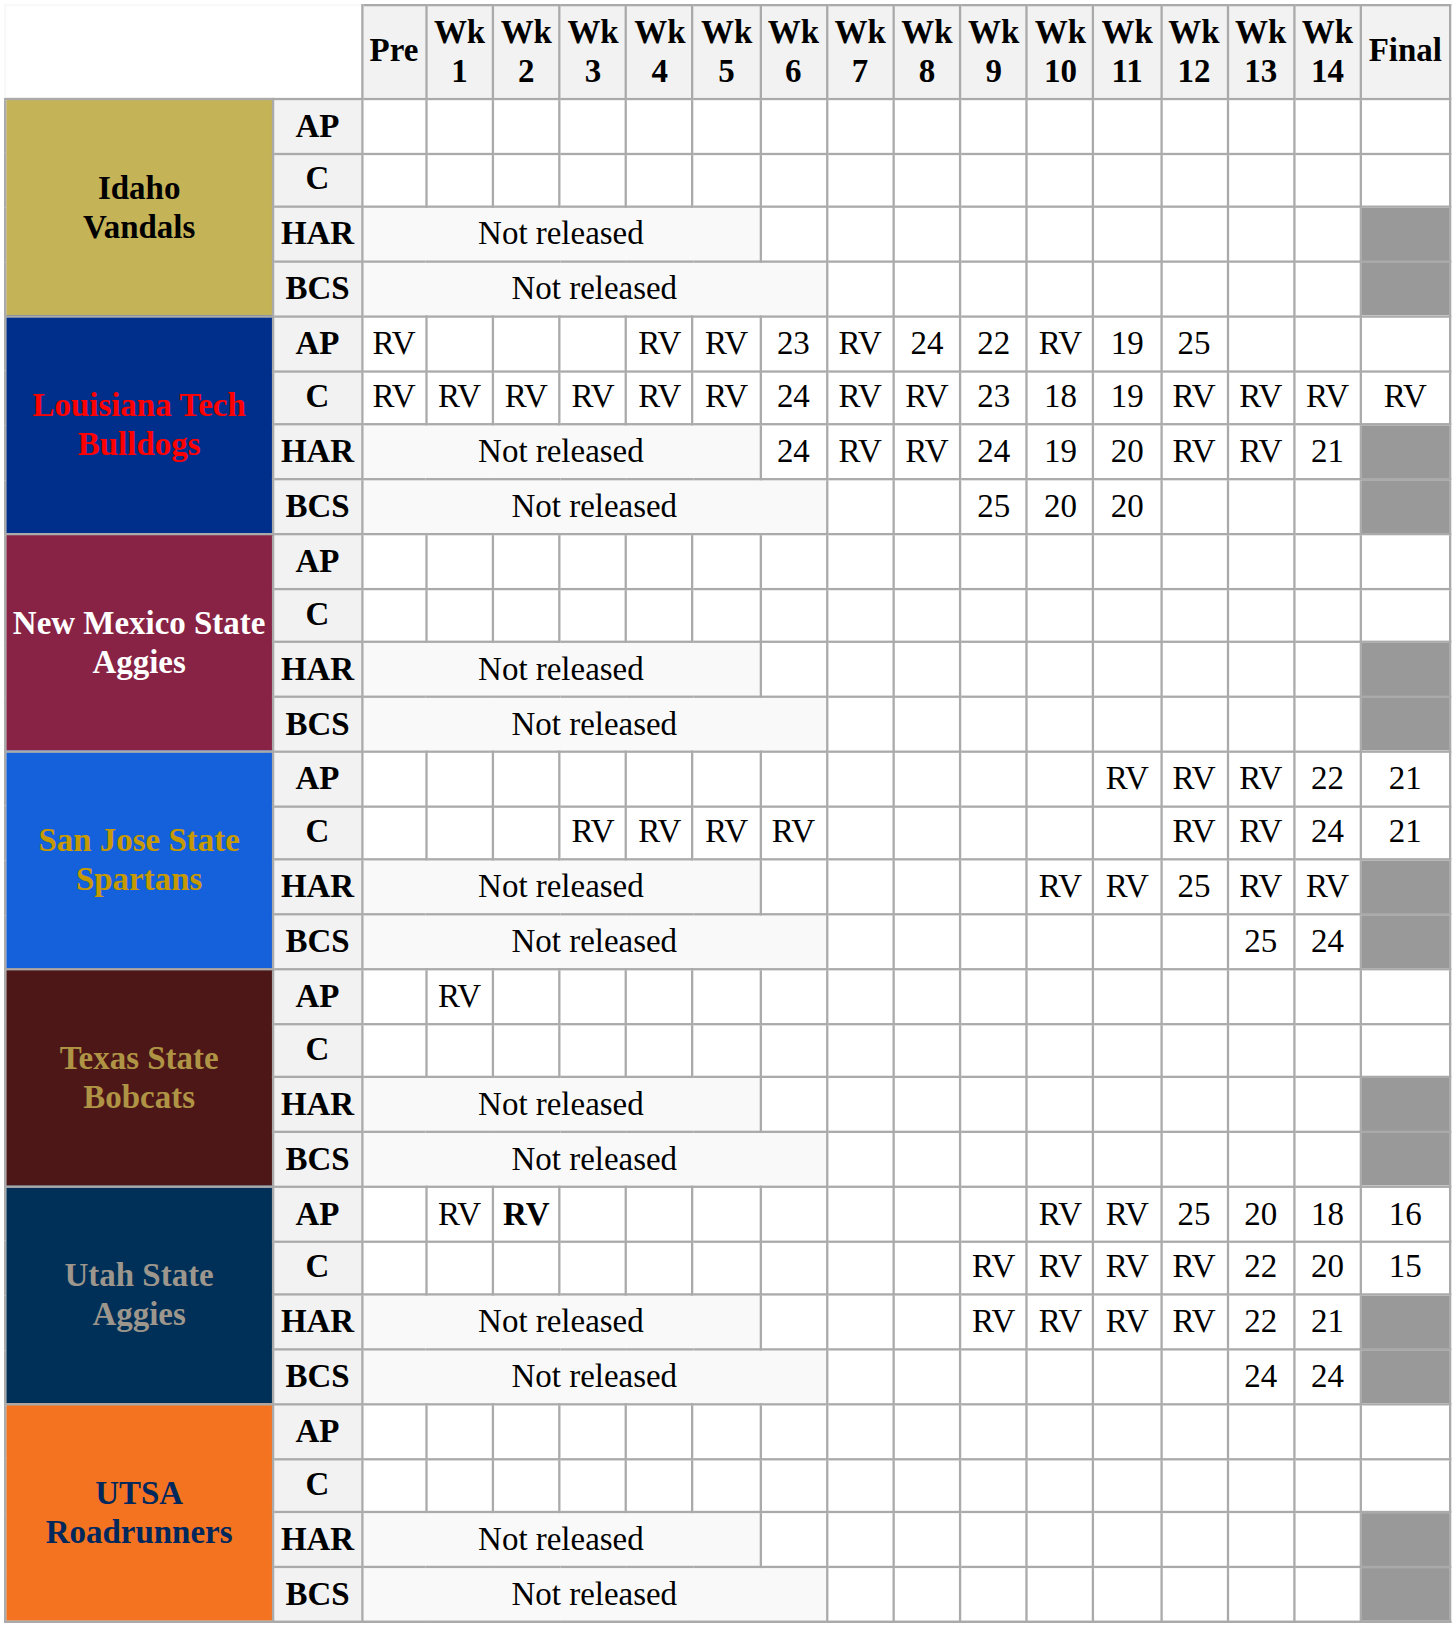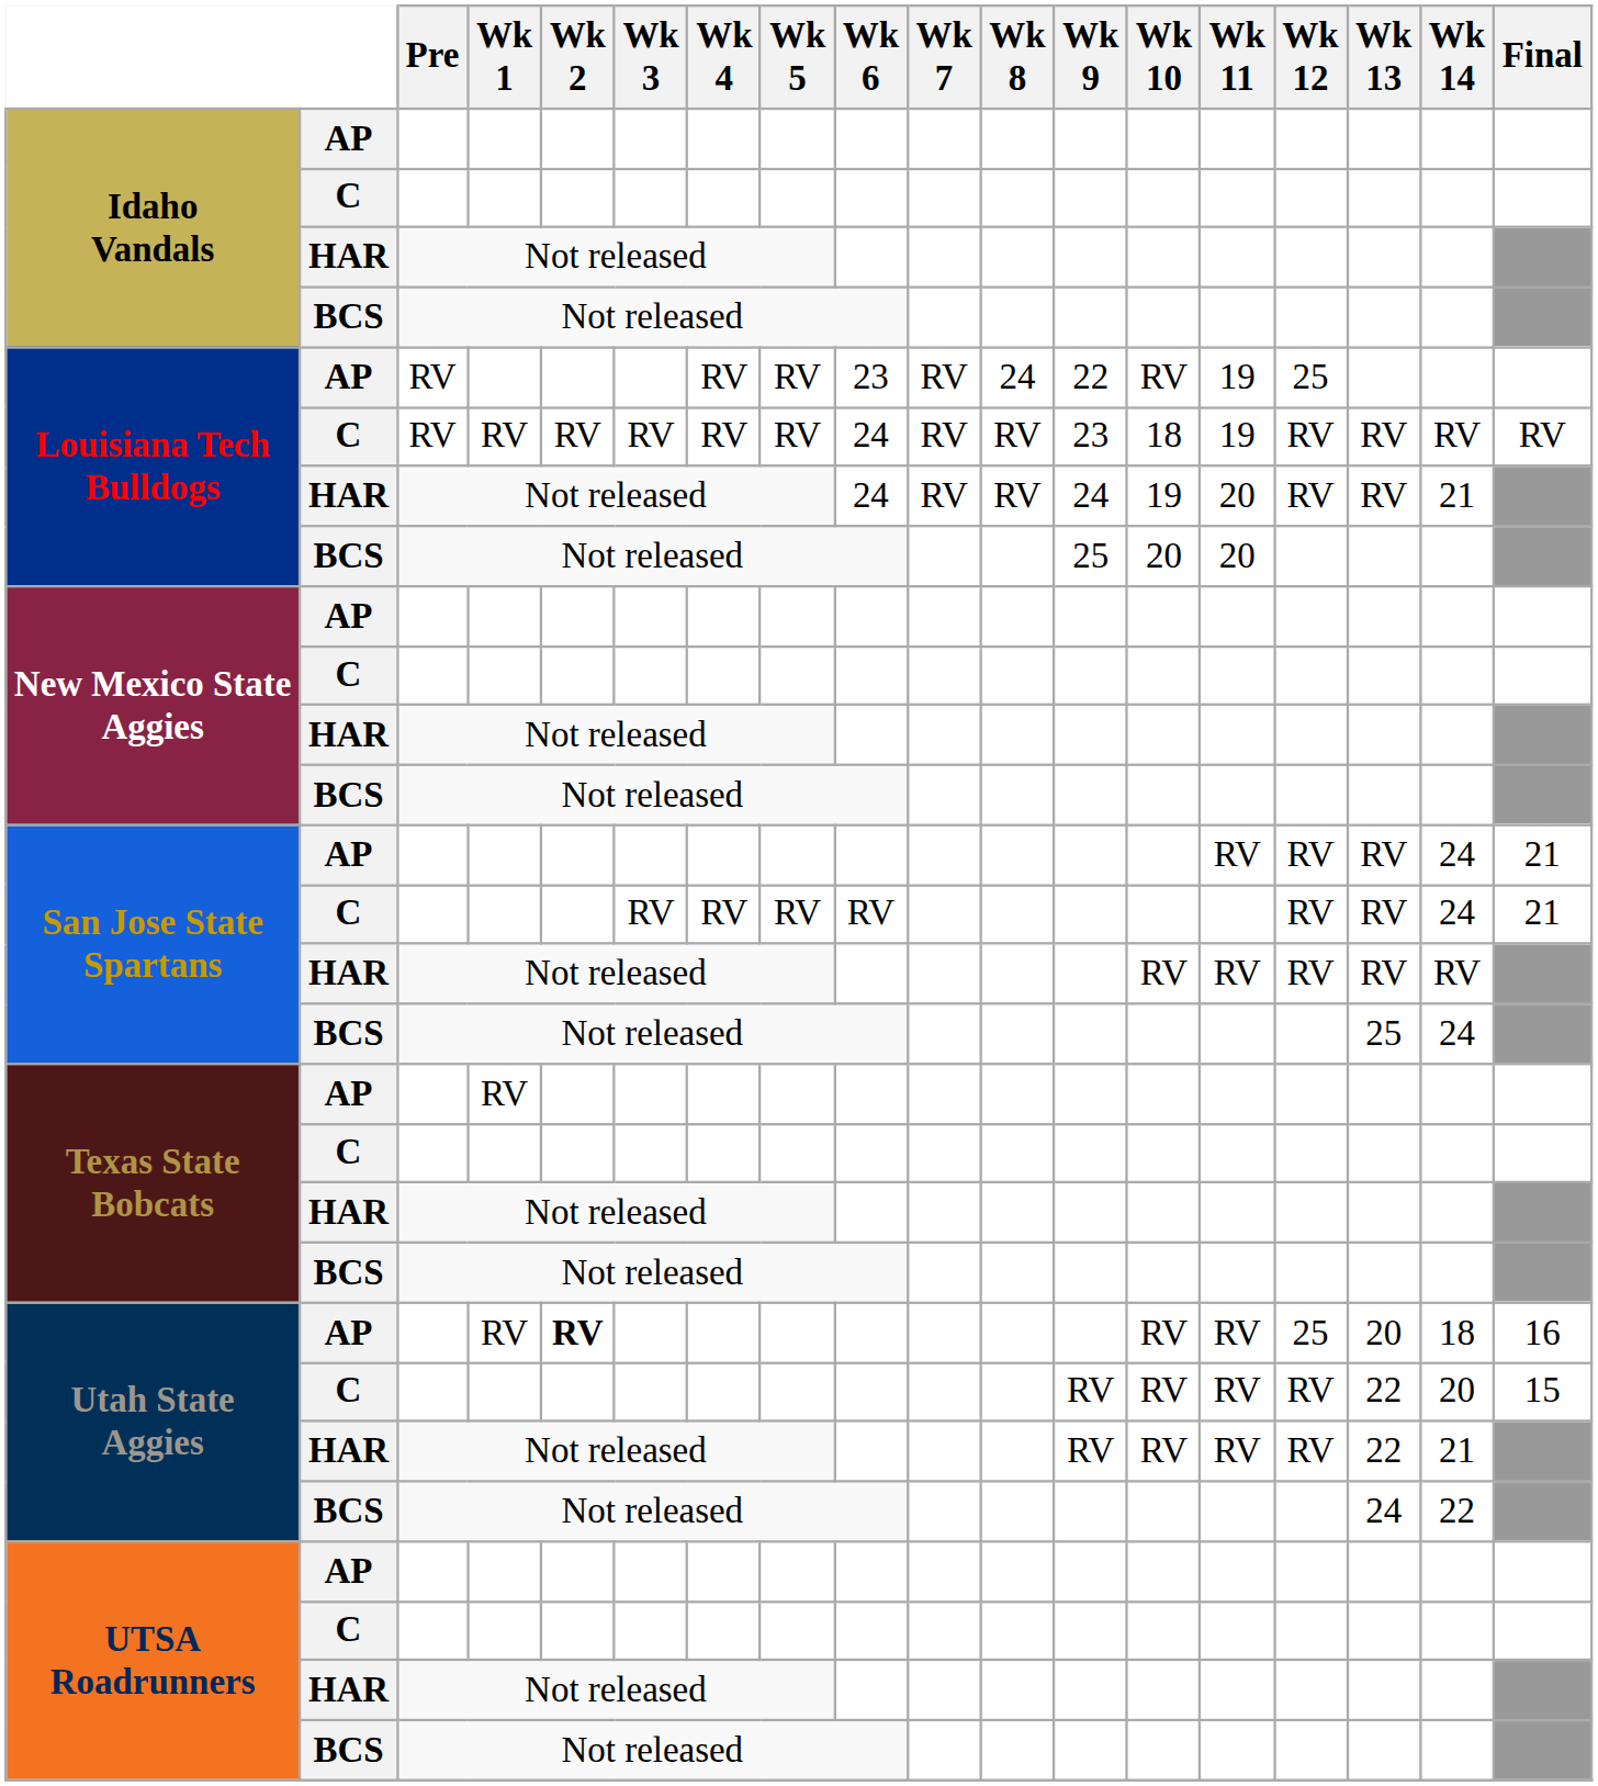 <table class="wikitable" style="white-space:nowrap;font-size:90%;">
 <tr>
 <th colspan=2 style="background:white; border-top-style:hidden; border-left-style:hidden;"> </th>
 <th>Pre</th>
 <th>Wk<br>1</th>
 <th>Wk<br>2</th>
 <th>Wk<br>3</th>
 <th>Wk<br>4</th>
 <th>Wk<br>5</th>
 <th>Wk<br>6</th>
 <th>Wk<br>7</th>
 <th>Wk<br>8</th>
 <th>Wk<br>9</th>
 <th>Wk<br>10</th>
 <th>Wk<br>11</th>
 <th>Wk<br>12</th>
 <th>Wk<br>13</th>
 <th>Wk<br>14</th>
 <th>Final</th>
 </tr>
 <tr style="text-align:center;">
 <th rowspan=4 style="background:#C5B358; color:#000000;">Idaho<br>Vandals</th>
 <th>AP</th>
 <td style="background:#FFF"></td>
 <td style="background:#FFF"></td>
 <td style="background:#FFF"></td>
 <td style="background:#FFF"></td>
 <td style="background:#FFF"></td>
 <td style="background:#FFF"></td>
 <td style="background:#FFF;"></td>
 <td style="background:#FFF;"></td>
 <td style="background:#FFF;"></td>
 <td style="background:#FFF;"></td>
 <td style="background:#FFF;"></td>
 <td style="background:#FFF;"></td>
 <td style="background:#FFF;"></td>
 <td style="background:#FFF;"></td>
 <td style="background:#FFF;"></td>
 <td style="background:#FFF;"></td>
 </tr>
 <tr style="text-align:center;">
 <th>C</th>
 <td style="background:#FFF"></td>
 <td style="background:#FFF"></td>
 <td style="background:#FFF"></td>
 <td style="background:#FFF"></td>
 <td style="background:#FFF"></td>
 <td style="background:#FFF"></td>
 <td style="background:#FFF;"></td>
 <td style="background:#FFF;"></td>
 <td style="background:#FFF;"></td>
 <td style="background:#FFF;"></td>
 <td style="background:#FFF;"></td>
 <td style="background:#FFF;"></td>
 <td style="background:#FFF;"></td>
 <td style="background:#FFF;"></td>
 <td style="background:#FFF;"></td>
 <td style="background:#FFF;"></td>
 </tr>
 <tr style="text-align:center;">
 <th>HAR</th>
 <td colspan=6 align=center>Not released</td>
 <td style="background:#FFF;"></td>
 <td style="background:#FFF;"></td>
 <td style="background:#FFF;"></td>
 <td style="background:#FFF;"></td>
 <td style="background:#FFF;"></td>
 <td style="background:#FFF;"></td>
 <td style="background:#FFF;"></td>
 <td style="background:#FFF;"></td>
 <td style="background:#FFF;"></td>
 <td style="background:#999999;"></td>
 </tr>
 <tr style="text-align:center;">
 <th>BCS</th>
 <td colspan=7 align=center>Not released</td>
 <td style="background:#FFF;"></td>
 <td style="background:#FFF;"></td>
 <td style="background:#FFF;"></td>
 <td style="background:#FFF;"></td>
 <td style="background:#FFF;"></td>
 <td style="background:#FFF;"></td>
 <td style="background:#FFF;"></td>
 <td style="background:#FFF;"></td>
 <td style="background:#999999;"></td>
 </tr>
 <tr style="text-align:center;">
 <th rowspan=4 style="background:#002F8B; color:#FF0000;">Louisiana Tech<br>Bulldogs</th>
 <th>AP</th>
 <td style="background:#FFF;">RV</td>
 <td style="background:#FFF;"></td>
 <td style="background:#FFF;"></td>
 <td style="background:#FFF;"></td>
 <td style="background:#FFF;">RV</td>
 <td style="background:#FFF;">RV</td>
 <td style="background:#FFF;">23</td>
 <td style="background:#FFF;">RV</td>
 <td style="background:#FFF;">24</td>
 <td style="background:#FFF;">22</td>
 <td style="background:#FFF;">RV</td>
 <td style="background:#FFF;">19</td>
 <td style="background:#FFF;">25</td>
 <td style="background:#FFF;"></td>
 <td style="background:#FFF;"></td>
 <td style="background:#FFF;"></td>
 </tr>
 <tr style="text-align:center;">
 <th>C</th>
 <td style="background:#FFF;">RV</td>
 <td style="background:#FFF;">RV</td>
 <td style="background:#FFF;">RV</td>
 <td style="background:#FFF;">RV</td>
 <td style="background:#FFF;">RV</td>
 <td style="background:#FFF;">RV</td>
 <td style="background:#FFF;">24</td>
 <td style="background:#FFF;">RV</td>
 <td style="background:#FFF;">RV</td>
 <td style="background:#FFF;">23</td>
 <td style="background:#FFF;">18</td>
 <td style="background:#FFF;">19</td>
 <td style="background:#FFF;">RV</td>
 <td style="background:#FFF;">RV</td>
 <td style="background:#FFF;">RV</td>
 <td style="background:#FFF;">RV</td>
 </tr>
 <tr style="text-align:center;">
 <th>HAR</th>
 <td colspan=6 align=center>Not released</td>
 <td style="background:#FFF;">24</td>
 <td style="background:#FFF;">RV</td>
 <td style="background:#FFF;">RV</td>
 <td style="background:#FFF;">24</td>
 <td style="background:#FFF;">19</td>
 <td style="background:#FFF;">20</td>
 <td style="background:#FFF;">RV</td>
 <td style="background:#FFF;">RV</td>
 <td style="background:#FFF;">21</td>
 <td style="background:#999999;"></td>
 </tr>
 <tr style="text-align:center;">
 <th>BCS</th>
 <td colspan=7 align=center>Not released</td>
 <td style="background:#FFF;"></td>
 <td style="background:#FFF;"></td>
 <td style="background:#FFF;">25</td>
 <td style="background:#FFF;">20</td>
 <td style="background:#FFF;">20</td>
 <td style="background:#FFF;"></td>
 <td style="background:#FFF;"></td>
 <td style="background:#FFF;"></td>
 <td style="background:#999999;"></td>
 </tr>
 <tr style="text-align:center;">
 <th rowspan=4 style="background:#882345; color:white;">New Mexico State<br>Aggies</th>
 <th>AP</th>
 <td style="background:#FFF;"></td>
 <td style="background:#FFF;"></td>
 <td style="background:#FFF;"></td>
 <td style="background:#FFF;"></td>
 <td style="background:#FFF;"></td>
 <td style="background:#FFF;"></td>
 <td style="background:#FFF;"></td>
 <td style="background:#FFF;"></td>
 <td style="background:#FFF;"></td>
 <td style="background:#FFF;"></td>
 <td style="background:#FFF;"></td>
 <td style="background:#FFF;"></td>
 <td style="background:#FFF;"></td>
 <td style="background:#FFF;"></td>
 <td style="background:#FFF;"></td>
 <td style="background:#FFF;"></td>
 </tr>
 <tr style="text-align:center;">
 <th>C</th>
 <td style="background:#FFF;"></td>
 <td style="background:#FFF;"></td>
 <td style="background:#FFF;"></td>
 <td style="background:#FFF;"></td>
 <td style="background:#FFF"></td>
 <td style="background:#FFF;"></td>
 <td style="background:#FFF;"></td>
 <td style="background:#FFF;"></td>
 <td style="background:#FFF;"></td>
 <td style="background:#FFF;"></td>
 <td style="background:#FFF;"></td>
 <td style="background:#FFF;"></td>
 <td style="background:#FFF;"></td>
 <td style="background:#FFF;"></td>
 <td style="background:#FFF;"></td>
 <td style="background:#FFF;"></td>
 </tr>
 <tr style="text-align:center;">
 <th>HAR</th>
 <td colspan=6 align=center>Not released</td>
 <td style="background:#FFF;"></td>
 <td style="background:#FFF;"></td>
 <td style="background:#FFF;"></td>
 <td style="background:#FFF;"></td>
 <td style="background:#FFF;"></td>
 <td style="background:#FFF;"></td>
 <td style="background:#FFF;"></td>
 <td style="background:#FFF;"></td>
 <td style="background:#FFF;"></td>
 <td style="background:#999999;"></td>
 </tr>
 <tr style="text-align:center;">
 <th>BCS</th>
 <td colspan=7 align=center>Not released</td>
 <td style="background:#FFF;"></td>
 <td style="background:#FFF;"></td>
 <td style="background:#FFF;"></td>
 <td style="background:#FFF;"></td>
 <td style="background:#FFF;"></td>
 <td style="background:#FFF;"></td>
 <td style="background:#FFF;"></td>
 <td style="background:#FFF;"></td>
 <td style="background:#999999;"></td>
 </tr>
 <tr style="text-align:center;">
 <th rowspan=4 style="background:#1560DB; color:#c79900;">San Jose State<br>Spartans</th>
 <th>AP</th>
 <td style="background:#FFF;"></td>
 <td style="background:#FFF;"></td>
 <td style="background:#FFF;"></td>
 <td style="background:#FFF;"></td>
 <td style="background:#FFF;"></td>
 <td style="background:#FFF;"></td>
 <td style="background:#FFF;"></td>
 <td style="background:#FFF;"></td>
 <td style="background:#FFF;"></td>
 <td style="background:#FFF;"></td>
 <td style="background:#FFF;"></td>
 <td style="background:#FFF;">RV</td>
 <td style="background:#FFF;">RV</td>
 <td style="background:#FFF;">RV</td>
-<td style="background:#FFF;">22</td>
+<td style="background:#FFF;">24</td>
 <td style="background:#FFF;">21</td>
 </tr>
 <tr style="text-align:center;">
 <th>C</th>
 <td style="background:#FFF;"></td>
 <td style="background:#FFF;"></td>
 <td style="background:#FFF;"></td>
 <td style="background:#FFF;">RV</td>
 <td style="background:#FFF">RV</td>
 <td style="background:#FFF;">RV</td>
 <td style="background:#FFF;">RV</td>
 <td style="background:#FFF;"></td>
 <td style="background:#FFF;"></td>
 <td style="background:#FFF;"></td>
 <td style="background:#FFF;"></td>
 <td style="background:#FFF;"></td>
 <td style="background:#FFF;">RV</td>
 <td style="background:#FFF;">RV</td>
 <td style="background:#FFF;">24</td>
 <td style="background:#FFF;">21</td>
 </tr>
 <tr style="text-align:center;">
 <th>HAR</th>
 <td colspan=6 align=center>Not released</td>
 <td style="background:#FFF;"></td>
 <td style="background:#FFF;"></td>
 <td style="background:#FFF;"></td>
 <td style="background:#FFF;"></td>
 <td style="background:#FFF;">RV</td>
 <td style="background:#FFF;">RV</td>
-<td style="background:#FFF;">25</td>
+<td style="background:#FFF;">RV</td>
 <td style="background:#FFF;">RV</td>
 <td style="background:#FFF;">RV</td>
 <td style="background:#999999;"></td>
 </tr>
 <tr style="text-align:center;">
 <th>BCS</th>
 <td colspan=7 align=center>Not released</td>
 <td style="background:#FFF;"></td>
 <td style="background:#FFF;"></td>
 <td style="background:#FFF;"></td>
 <td style="background:#FFF;"></td>
 <td style="background:#FFF;"></td>
 <td style="background:#FFF;"></td>
 <td style="background:#FFF;">25</td>
 <td style="background:#FFF;">24</td>
 <td style="background:#999999;"></td>
 </tr>
 <tr style="text-align:center;">
 <th rowspan=4 style="background:#4D1717; color:#AF9445;">Texas State<br>Bobcats</th>
 <th>AP</th>
 <td style="background:#FFF;"></td>
 <td style="background:#FFF;">RV</td>
 <td style="background:#FFF;"></td>
 <td style="background:#FFF;"></td>
 <td style="background:#FFF;"></td>
 <td style="background:#FFF;"></td>
 <td style="background:#FFF;"></td>
 <td style="background:#FFF;"></td>
 <td style="background:#FFF;"></td>
 <td style="background:#FFF;"></td>
 <td style="background:#FFF;"></td>
 <td style="background:#FFF;"></td>
 <td style="background:#FFF;"></td>
 <td style="background:#FFF;"></td>
 <td style="background:#FFF;"></td>
 <td style="background:#FFF;"></td>
 </tr>
 <tr style="text-align:center;">
 <th>C</th>
 <td style="background:#FFF;"></td>
 <td style="background:#FFF;"></td>
 <td style="background:#FFF;"></td>
 <td style="background:#FFF;"></td>
 <td style="background:#FFF"></td>
 <td style="background:#FFF;"></td>
 <td style="background:#FFF;"></td>
 <td style="background:#FFF;"></td>
 <td style="background:#FFF;"></td>
 <td style="background:#FFF;"></td>
 <td style="background:#FFF;"></td>
 <td style="background:#FFF;"></td>
 <td style="background:#FFF;"></td>
 <td style="background:#FFF;"></td>
 <td style="background:#FFF;"></td>
 <td style="background:#FFF;"></td>
 </tr>
 <tr style="text-align:center;">
 <th>HAR</th>
 <td colspan=6 align=center>Not released</td>
 <td style="background:#FFF;"></td>
 <td style="background:#FFF;"></td>
 <td style="background:#FFF;"></td>
 <td style="background:#FFF;"></td>
 <td style="background:#FFF;"></td>
 <td style="background:#FFF;"></td>
 <td style="background:#FFF;"></td>
 <td style="background:#FFF;"></td>
 <td style="background:#FFF;"></td>
 <td style="background:#999999;"></td>
 </tr>
 <tr style="text-align:center;">
 <th>BCS</th>
 <td colspan=7 align=center>Not released</td>
 <td style="background:#FFF;"></td>
 <td style="background:#FFF;"></td>
 <td style="background:#FFF;"></td>
 <td style="background:#FFF;"></td>
 <td style="background:#FFF;"></td>
 <td style="background:#FFF;"></td>
 <td style="background:#FFF;"></td>
 <td style="background:#FFF;"></td>
 <td style="background:#999999;"></td>
 </tr>
 <tr style="text-align:center;">
 <th rowspan=4 style="background:#003057; color:#9D968D;">Utah State<br>Aggies</th>
 <th>AP</th>
 <td style="background:#FFF;"></td>
 <td style="background:#FFF;">RV</td>
 <td style="background:#FFF;"><strong>RV</strong></td>
 <td style="background:#FFF;"></td>
 <td style="background:#FFF;"></td>
 <td style="background:#FFF;"></td>
 <td style="background:#FFF;"></td>
 <td style="background:#FFF;"></td>
 <td style="background:#FFF;"></td>
 <td style="background:#FFF;"></td>
 <td style="background:#FFF;">RV</td>
 <td style="background:#FFF;">RV</td>
 <td style="background:#FFF;">25</td>
 <td style="background:#FFF;">20</td>
 <td style="background:#FFF;">18</td>
 <td style="background:#FFF;">16</td>
 </tr>
 <tr style="text-align:center;">
 <th>C</th>
 <td style="background:#FFF;"></td>
 <td style="background:#FFF;"></td>
 <td style="background:#FFF;"></td>
 <td style="background:#FFF;"></td>
 <td style="background:#FFF"></td>
 <td style="background:#FFF;"></td>
 <td style="background:#FFF;"></td>
 <td style="background:#FFF;"></td>
 <td style="background:#FFF;"></td>
 <td style="background:#FFF;">RV</td>
 <td style="background:#FFF;">RV</td>
 <td style="background:#FFF;">RV</td>
 <td style="background:#FFF;">RV</td>
 <td style="background:#FFF;">22</td>
 <td style="background:#FFF;">20</td>
 <td style="background:#FFF;">15</td>
 </tr>
 <tr style="text-align:center;">
 <th>HAR</th>
 <td colspan=6 align=center>Not released</td>
 <td style="background:#FFF;"></td>
 <td style="background:#FFF;"></td>
 <td style="background:#FFF;"></td>
 <td style="background:#FFF;">RV</td>
 <td style="background:#FFF;">RV</td>
 <td style="background:#FFF;">RV</td>
 <td style="background:#FFF;">RV</td>
 <td style="background:#FFF;">22</td>
 <td style="background:#FFF;">21</td>
 <td style="background:#999999;"></td>
 </tr>
 <tr style="text-align:center;">
 <th>BCS</th>
 <td colspan=7 align=center>Not released</td>
 <td style="background:#FFF;"></td>
 <td style="background:#FFF;"></td>
 <td style="background:#FFF;"></td>
 <td style="background:#FFF;"></td>
 <td style="background:#FFF;"></td>
 <td style="background:#FFF;"></td>
 <td style="background:#FFF;">24</td>
-<td style="background:#FFF;">24</td>
+<td style="background:#FFF;">22</td>
 <td style="background:#999999;"></td>
 </tr>
 <tr style="text-align:center;">
 <th rowspan=4 style="background:#F47321; color:#00285C;">UTSA<br>Roadrunners</th>
 <th>AP</th>
 <td style="background:#FFF;"></td>
 <td style="background:#FFF;"></td>
 <td style="background:#FFF;"></td>
 <td style="background:#FFF;"></td>
 <td style="background:#FFF;"></td>
 <td style="background:#FFF;"></td>
 <td style="background:#FFF;"></td>
 <td style="background:#FFF;"></td>
 <td style="background:#FFF;"></td>
 <td style="background:#FFF;"></td>
 <td style="background:#FFF;"></td>
 <td style="background:#FFF;"></td>
 <td style="background:#FFF;"></td>
 <td style="background:#FFF;"></td>
 <td style="background:#FFF;"></td>
 <td style="background:#FFF;"></td>
 </tr>
 <tr style="text-align:center;">
 <th>C</th>
 <td style="background:#FFF;"></td>
 <td style="background:#FFF;"></td>
 <td style="background:#FFF;"></td>
 <td style="background:#FFF;"></td>
 <td style="background:#FFF"></td>
 <td style="background:#FFF;"></td>
 <td style="background:#FFF;"></td>
 <td style="background:#FFF;"></td>
 <td style="background:#FFF;"></td>
 <td style="background:#FFF;"></td>
 <td style="background:#FFF;"></td>
 <td style="background:#FFF;"></td>
 <td style="background:#FFF;"></td>
 <td style="background:#FFF;"></td>
 <td style="background:#FFF;"></td>
 <td style="background:#FFF;"></td>
 </tr>
 <tr style="text-align:center;">
 <th>HAR</th>
 <td colspan=6 align=center>Not released</td>
 <td style="background:#FFF;"></td>
 <td style="background:#FFF;"></td>
 <td style="background:#FFF;"></td>
 <td style="background:#FFF;"></td>
 <td style="background:#FFF;"></td>
 <td style="background:#FFF;"></td>
 <td style="background:#FFF;"></td>
 <td style="background:#FFF;"></td>
 <td style="background:#FFF;"></td>
 <td style="background:#999999;"></td>
 </tr>
 <tr style="text-align:center;">
 <th>BCS</th>
 <td colspan=7 align=center>Not released</td>
 <td style="background:#FFF;"></td>
 <td style="background:#FFF;"></td>
 <td style="background:#FFF;"></td>
 <td style="background:#FFF;"></td>
 <td style="background:#FFF;"></td>
 <td style="background:#FFF;"></td>
 <td style="background:#FFF;"></td>
 <td style="background:#FFF;"></td>
 <td style="background:#999999;"></td>
 </tr>
 <tr style="text-align:center;">
 </tr>
 </table>
